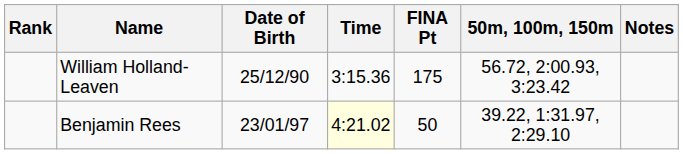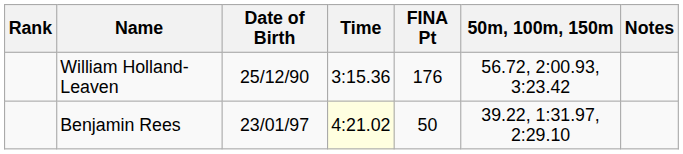 <table class="wikitable sortable" style="text-align:center">
 <tr>
 <th>Rank</th>
 <th>Name</th>
 <th>Date of Birth</th>
 <th>Time</th>
 <th>FINA Pt</th>
 <th>50m, 100m, 150m</th>
 <th>Notes</th>
 </tr>
 <tr>
 <td></td>
 <td align=left> William Holland-Leaven</td>
 <td>25/12/90</td>
 <td>3:15.36</td>
-<td>175</td>
+<td>176</td>
 <td>56.72, 2:00.93, 3:23.42</td>
 <td></td>
 </tr>
 <tr>
 <td></td>
 <td align=left> Benjamin Rees</td>
 <td>23/01/97</td>
 <td style="background: lightyellow;">4:21.02</td>
 <td>50</td>
 <td>39.22, 1:31.97, 2:29.10</td>
 <td></td>
 </tr>
 </table>
